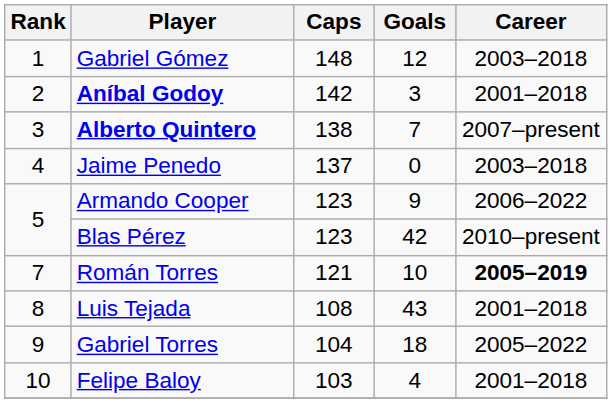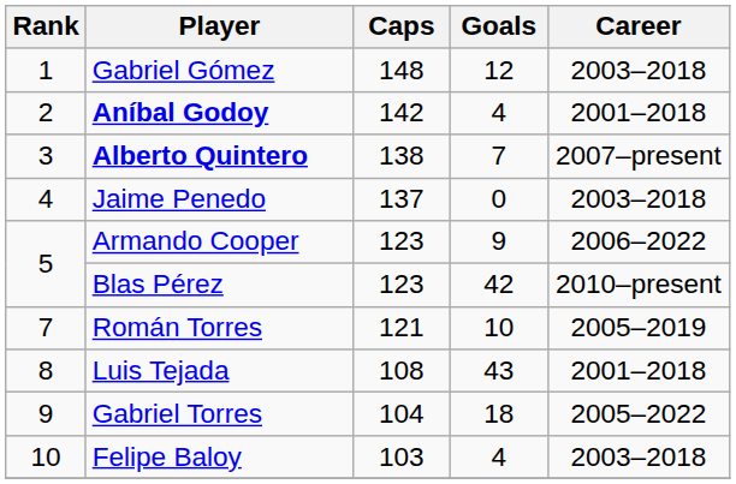 <table class="wikitable sortable" style="font-size:100%; text-align:center;">
 <tr>
 <th width="40">Rank</th>
 <th style="width:150px;">Player</th>
 <th width="50">Caps</th>
 <th width="50">Goals</th>
 <th style="width:100px;">Career</th>
 </tr>
 <tr>
 <td>1</td>
 <td style="text-align:left;"><a href='#'>Gabriel Gómez</a></td>
 <td>148</td>
 <td>12</td>
 <td>2003–2018</td>
 </tr>
 <tr>
 <td>2</td>
 <td style="text-align:left;"><strong><a href='#'>Aníbal Godoy</a></strong></td>
 <td>142</td>
-<td>3</td>
+<td>4</td>
 <td>2001–2018</td>
 </tr>
 <tr>
 <td>3</td>
 <td style="text-align:left;"><strong><a href='#'>Alberto Quintero</a></strong></td>
 <td>138</td>
 <td>7</td>
 <td>2007–present</td>
 </tr>
 <tr>
 <td>4</td>
 <td style="text-align:left;"><a href='#'>Jaime Penedo</a></td>
 <td>137</td>
 <td>0</td>
 <td>2003–2018</td>
 </tr>
 <tr>
 <td rowspan=2>5</td>
 <td style="text-align:left;"><a href='#'>Armando Cooper</a></td>
 <td>123</td>
 <td>9</td>
 <td>2006–2022</td>
 </tr>
 <tr>
 <td style="text-align:left;"><a href='#'>Blas Pérez</a></td>
 <td>123</td>
 <td>42</td>
 <td>2010–present</td>
 </tr>
 <tr>
 <td>7</td>
 <td style="text-align:left;"><a href='#'>Román Torres</a></td>
 <td>121</td>
 <td>10</td>
-<td><strong>2005–2019</strong></td>
+<td>2005–2019</td>
 </tr>
 <tr>
 <td>8</td>
 <td style="text-align:left;"><a href='#'>Luis Tejada</a></td>
 <td>108</td>
 <td>43</td>
 <td>2001–2018</td>
 </tr>
 <tr>
 <td>9</td>
 <td style="text-align:left;"><a href='#'>Gabriel Torres</a></td>
 <td>104</td>
 <td>18</td>
 <td>2005–2022</td>
 </tr>
 <tr>
 <td>10</td>
 <td style="text-align:left;"><a href='#'>Felipe Baloy</a></td>
 <td>103</td>
 <td>4</td>
-<td>2001–2018</td>
+<td>2003–2018</td>
 </tr>
 <tr>
 </tr>
 </table>
